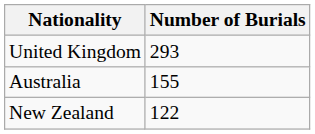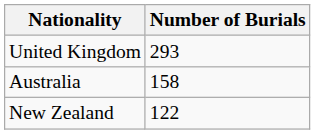 <table class="wikitable">
 <tr>
 <th>Nationality</th>
 <th>Number of Burials</th>
 </tr>
 <tr>
 <td>United Kingdom</td>
 <td>293</td>
 </tr>
 <tr>
 <td>Australia</td>
-<td>155</td>
+<td>158</td>
 </tr>
 <tr>
 <td>New Zealand</td>
 <td>122</td>
 </tr>
 </table>
